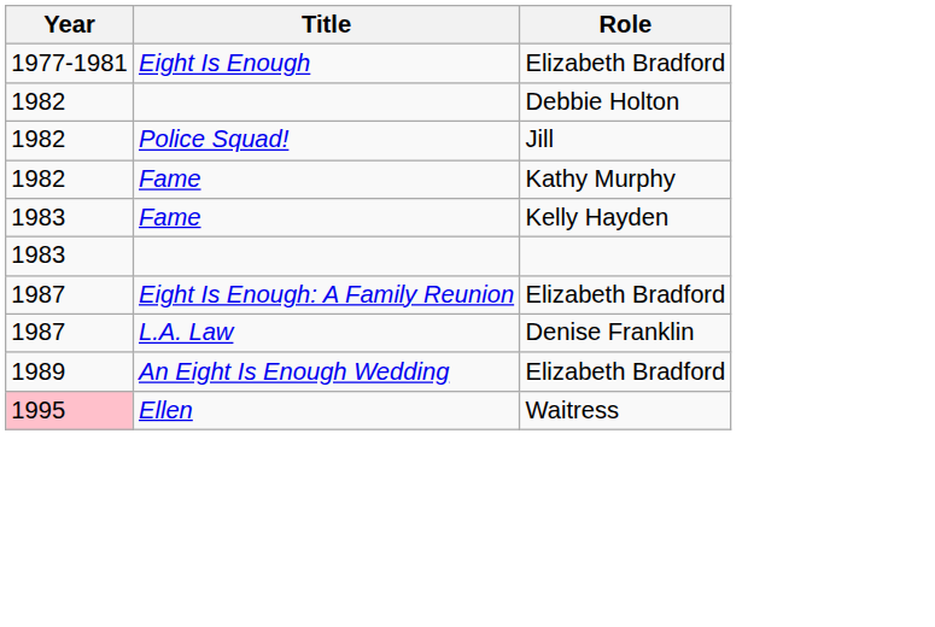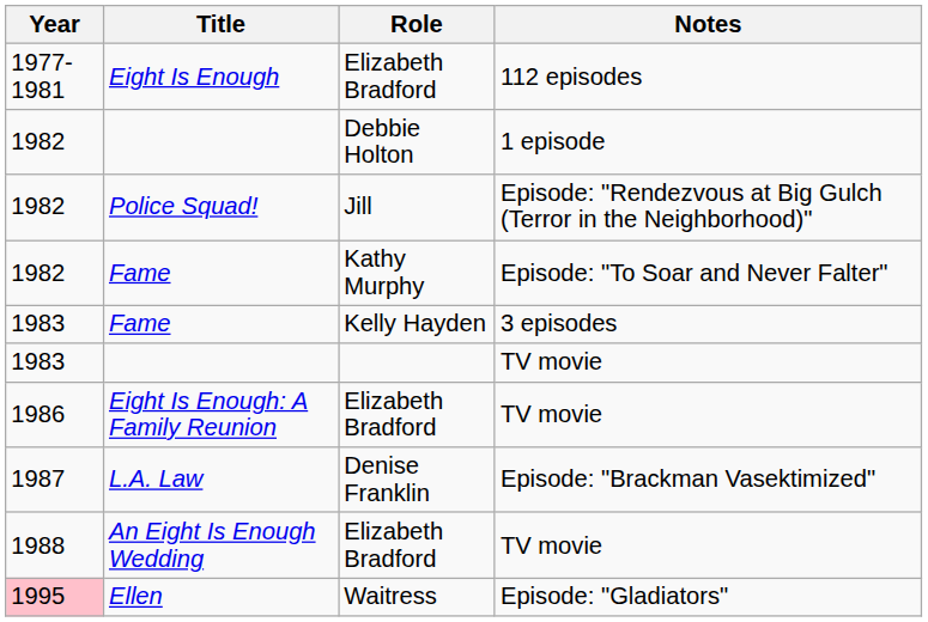 <table class="wikitable sortable">
 <tr>
 <th>Year</th>
 <th>Title</th>
 <th>Role</th>
+<th class="unsortable">Notes</th>
 </tr>
 <tr>
 <td>1977-1981</td>
 <td><em><a href='#'>Eight Is Enough</a></em></td>
 <td>Elizabeth Bradford</td>
+<td>112 episodes</td>
 </tr>
 <tr>
 <td>1982</td>
 <td><em></em></td>
 <td>Debbie Holton</td>
+<td>1 episode</td>
 </tr>
 <tr>
 <td>1982</td>
 <td><em><a href='#'>Police Squad!</a></em></td>
 <td>Jill</td>
+<td>Episode: "Rendezvous at Big Gulch (Terror in the Neighborhood)"</td>
 </tr>
 <tr>
 <td>1982</td>
 <td><em><a href='#'>Fame</a></em></td>
 <td>Kathy Murphy</td>
+<td>Episode: "To Soar and Never Falter"</td>
 </tr>
 <tr>
 <td>1983</td>
 <td><em><a href='#'>Fame</a></em></td>
 <td>Kelly Hayden</td>
+<td>3 episodes</td>
 </tr>
 <tr>
 <td>1983</td>
 <td><em></em></td>
 <td></td>
+<td>TV movie</td>
 </tr>
 <tr>
-<td>1987</td>
+<td>1986</td>
 <td><em><a href='#'>Eight Is Enough: A Family Reunion</a></em></td>
 <td>Elizabeth Bradford</td>
+<td>TV movie</td>
 </tr>
 <tr>
 <td>1987</td>
 <td><em><a href='#'>L.A. Law</a></em></td>
 <td>Denise Franklin</td>
+<td>Episode: "Brackman Vasektimized"</td>
 </tr>
 <tr>
-<td>1989</td>
+<td>1988</td>
 <td><em><a href='#'>An Eight Is Enough Wedding</a></em></td>
 <td>Elizabeth Bradford</td>
+<td>TV movie</td>
 </tr>
 <tr>
 <td style="background: pink;">1995</td>
 <td><em><a href='#'>Ellen</a></em></td>
 <td>Waitress</td>
+<td>Episode: "Gladiators"</td>
 </tr>
 </table>
